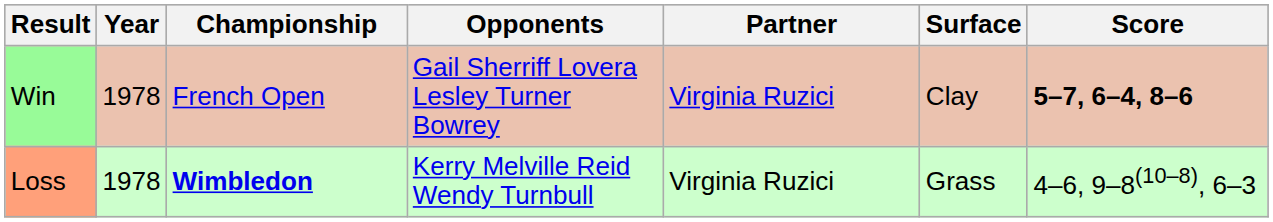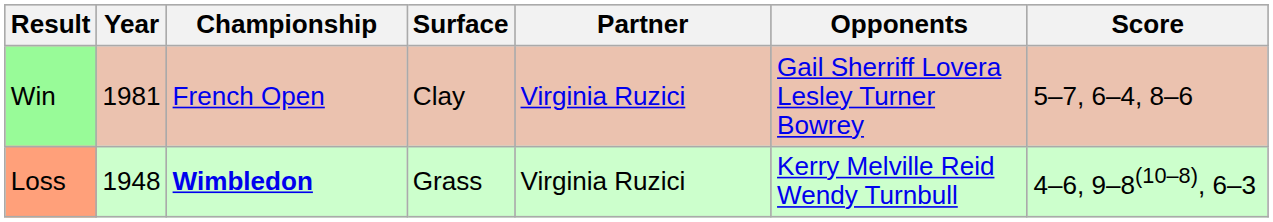 <table class="sortable wikitable">
 <tr>
 <th>Result</th>
 <th>Year</th>
 <th style="width:140px">Championship</th>
+<th style="width:50px">Surface</th>
+<th style="width:150px">Partner</th>
 <th style="width:150px">Opponents</th>
-<th style="width:150px">Partner</th>
-<th style="width:50px">Surface</th>
 <th style="width:140px" class="unsortable">Score</th>
 </tr>
 <tr style="background:#ebc2af;">
 <td style="background:#98fb98;">Win</td>
-<td>1978</td>
+<td>1981</td>
 <td><a href='#'>French Open</a></td>
+<td>Clay</td>
+<td> <a href='#'>Virginia Ruzici</a></td>
 <td> <a href='#'>Gail Sherriff Lovera</a><br> <a href='#'>Lesley Turner Bowrey</a></td>
-<td> <a href='#'>Virginia Ruzici</a></td>
-<td>Clay</td>
-<td><strong>5–7, 6–4, 8–6</strong></td>
+<td>5–7, 6–4, 8–6</td>
 </tr>
 <tr style="background:#cfc;">
 <td style="background:#ffa07a;">Loss</td>
-<td>1978</td>
+<td>1948</td>
 <td><strong><a href='#'>Wimbledon</a></strong></td>
+<td>Grass</td>
+<td> Virginia Ruzici</td>
 <td> <a href='#'>Kerry Melville Reid</a><br> <a href='#'>Wendy Turnbull</a></td>
-<td> Virginia Ruzici</td>
-<td>Grass</td>
 <td>4–6, 9–8<sup>(10–8)</sup>, 6–3</td>
 </tr>
 </table>
